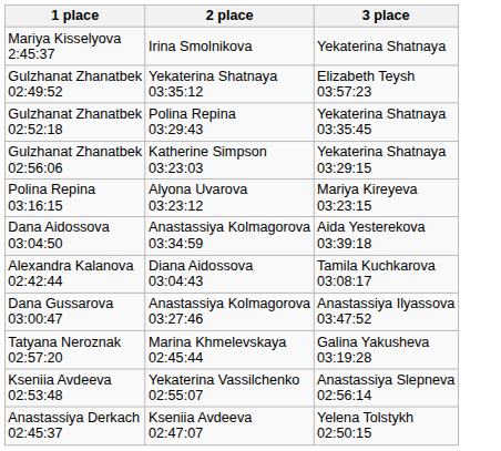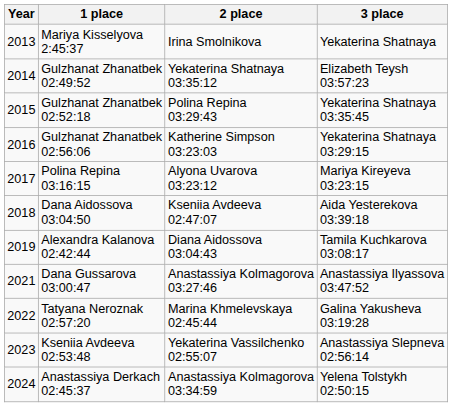 <table class="wikitable">
 <tr>
+<th>Year</th>
 <th>1 place</th>
 <th>2 place</th>
 <th>3 place</th>
 </tr>
 <tr>
+<td>2013</td>
 <td>Mariya Kisselyova<br>2:45:37</td>
 <td>Irina Smolnikova</td>
 <td>Yekaterina Shatnaya</td>
 </tr>
 <tr>
+<td>2014</td>
 <td>Gulzhanat Zhanatbek<br>02:49:52</td>
 <td>Yekaterina Shatnaya<br>03:35:12</td>
 <td>Elizabeth Teysh<br>03:57:23</td>
 </tr>
 <tr>
+<td>2015</td>
 <td>Gulzhanat Zhanatbek<br>02:52:18</td>
 <td>Polina Repina<br>03:29:43</td>
 <td>Yekaterina Shatnaya<br>03:35:45</td>
 </tr>
 <tr>
+<td>2016</td>
 <td>Gulzhanat Zhanatbek<br>02:56:06</td>
 <td>Katherine Simpson<br>03:23:03</td>
 <td>Yekaterina Shatnaya<br>03:29:15</td>
 </tr>
 <tr>
+<td>2017</td>
 <td>Polina Repina<br>03:16:15</td>
 <td>Alyona Uvarova<br>03:23:12</td>
 <td>Mariya Kireyeva<br>03:23:15</td>
 </tr>
 <tr>
+<td>2018</td>
 <td>Dana Aidossova<br>03:04:50</td>
-<td>Anastassiya Kolmagorova<br>03:34:59</td>
+<td>Kseniia Avdeeva<br>02:47:07</td>
 <td>Aida Yesterekova<br>03:39:18</td>
 </tr>
 <tr>
+<td>2019</td>
 <td>Alexandra Kalanova<br>02:42:44</td>
 <td>Diana Aidossova<br>03:04:43</td>
 <td>Tamila Kuchkarova<br>03:08:17</td>
 </tr>
 <tr>
+<td>2021</td>
 <td>Dana Gussarova<br>03:00:47</td>
 <td>Anastassiya Kolmagorova<br>03:27:46</td>
 <td>Anastassiya Ilyassova<br>03:47:52</td>
 </tr>
 <tr>
+<td>2022</td>
 <td>Tatyana Neroznak<br>02:57:20</td>
 <td>Marina Khmelevskaya<br>02:45:44</td>
 <td>Galina Yakusheva<br>03:19:28</td>
 </tr>
 <tr>
+<td>2023</td>
 <td>Kseniia Avdeeva<br>02:53:48</td>
 <td>Yekaterina Vassilchenko<br>02:55:07</td>
 <td>Anastassiya Slepneva<br>02:56:14</td>
 </tr>
 <tr>
+<td>2024</td>
 <td>Anastassiya Derkach<br>02:45:37</td>
-<td>Kseniia Avdeeva<br>02:47:07</td>
+<td>Anastassiya Kolmagorova<br>03:34:59</td>
 <td>Yelena Tolstykh<br>02:50:15</td>
 </tr>
 </table>
